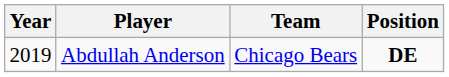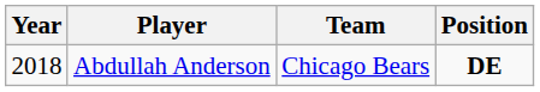 <table class="wikitable sortable" style="text-align: center;">
 <tr>
 <th>Year</th>
 <th>Player</th>
 <th>Team</th>
 <th>Position</th>
 </tr>
 <tr>
-<td>2019</td>
+<td>2018</td>
 <td><a href='#'>Abdullah Anderson</a></td>
 <td><a href='#'>Chicago Bears</a></td>
 <td><strong>DE</strong></td>
 </tr>
 </table>
